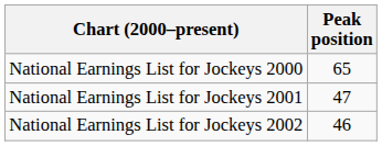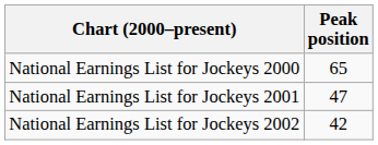 <table class="wikitable sortable">
 <tr>
 <th>Chart (2000–present)</th>
 <th>Peak<br>position</th>
 </tr>
 <tr>
 <td>National Earnings List for Jockeys 2000</td>
 <td style="text-align:center;">65</td>
 </tr>
 <tr>
 <td>National Earnings List for Jockeys 2001</td>
 <td style="text-align:center;">47</td>
 </tr>
 <tr>
 <td>National Earnings List for Jockeys 2002</td>
-<td style="text-align:center;">46</td>
+<td style="text-align:center;">42</td>
 </tr>
 </table>
